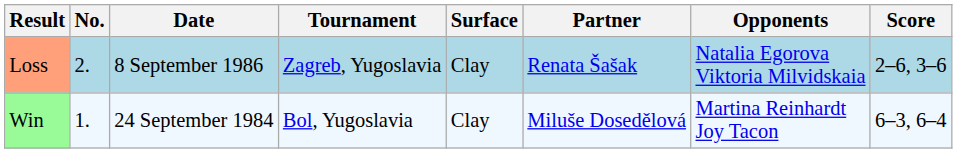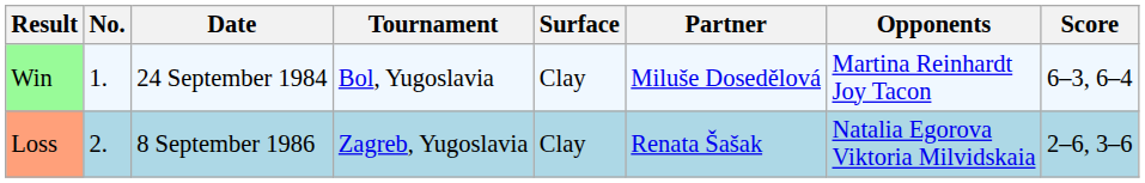 <table class="wikitable">
 <tr>
 <th>Result</th>
 <th>No.</th>
 <th>Date</th>
 <th>Tournament</th>
 <th>Surface</th>
 <th>Partner</th>
 <th>Opponents</th>
 <th>Score</th>
 </tr>
+<tr style="background:#f0f8ff;">
+<td style="background:#98fb98;">Win</td>
+<td>1.</td>
+<td>24 September 1984</td>
+<td><a href='#'>Bol</a>, Yugoslavia</td>
+<td>Clay</td>
+<td> <a href='#'>Miluše Dosedělová</a></td>
+<td> <a href='#'>Martina Reinhardt</a><br>  <a href='#'>Joy Tacon</a></td>
+<td>6–3, 6–4</td>
+</tr>
 <tr style="background:lightblue;">
 <td style="background:#ffa07a;">Loss</td>
 <td>2.</td>
 <td>8 September 1986</td>
 <td><a href='#'>Zagreb</a>, Yugoslavia</td>
 <td>Clay</td>
 <td> <a href='#'>Renata Šašak</a></td>
 <td> <a href='#'>Natalia Egorova</a> <br>  <a href='#'>Viktoria Milvidskaia</a></td>
 <td>2–6, 3–6</td>
 </tr>
-<tr style="background:#f0f8ff;">
-<td style="background:#98fb98;">Win</td>
-<td>1.</td>
-<td>24 September 1984</td>
-<td><a href='#'>Bol</a>, Yugoslavia</td>
-<td>Clay</td>
-<td> <a href='#'>Miluše Dosedělová</a></td>
-<td> <a href='#'>Martina Reinhardt</a><br>  <a href='#'>Joy Tacon</a></td>
-<td>6–3, 6–4</td>
-</tr>
 </table>
